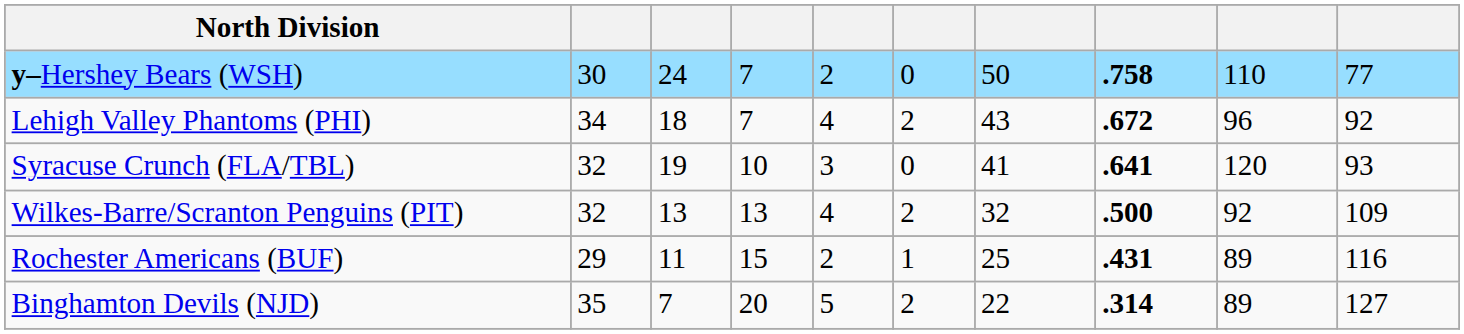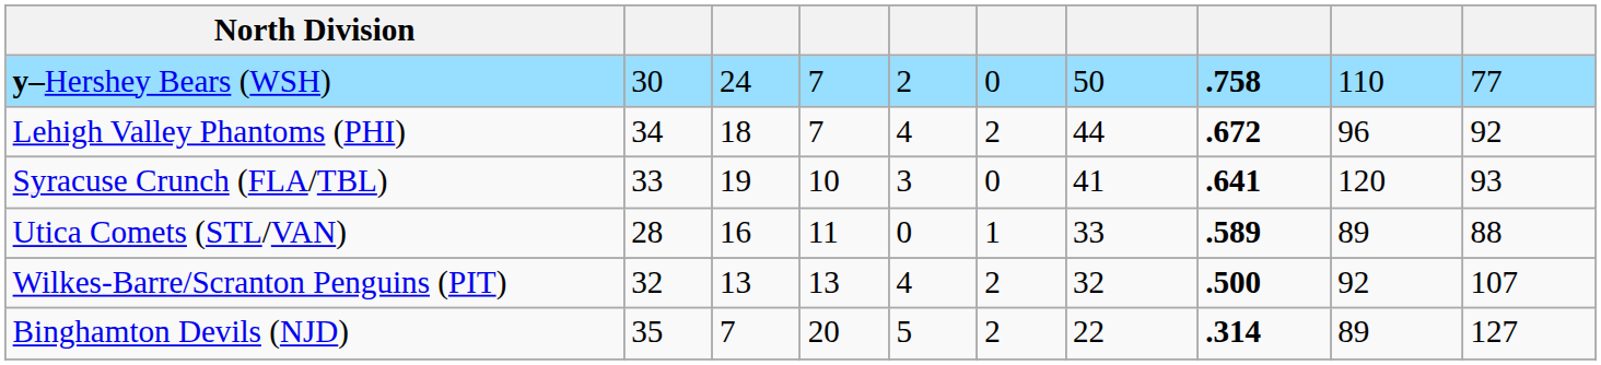 <table class="wikitable" style="width:50em">
 <tr bgcolor="#DDDDFF">
 <th width="35%">North Division</th>
 <th width="5%"></th>
 <th width="5%"></th>
 <th width="5%"></th>
 <th width="5%"></th>
 <th width="5%"></th>
 <th width="7.5%"></th>
 <th width="7.5%"></th>
 <th width="7.5%"></th>
 <th width="7.5%"></th>
 </tr>
 <tr bgcolor=#97DEFF>
 <td><strong>y–</strong><a href='#'>Hershey Bears</a> (<a href='#'>WSH</a>)</td>
 <td>30</td>
 <td>24</td>
 <td>7</td>
 <td>2</td>
 <td>0</td>
 <td>50</td>
 <td><strong>.758</strong></td>
 <td>110</td>
 <td>77</td>
 </tr>
 <tr>
 <td><a href='#'>Lehigh Valley Phantoms</a> (<a href='#'>PHI</a>)</td>
 <td>34</td>
 <td>18</td>
 <td>7</td>
 <td>4</td>
 <td>2</td>
-<td>43</td>
+<td>44</td>
 <td><strong>.672</strong></td>
 <td>96</td>
 <td>92</td>
 </tr>
 <tr>
 <td><a href='#'>Syracuse Crunch</a> (<a href='#'>FLA</a>/<a href='#'>TBL</a>)</td>
-<td>32</td>
+<td>33</td>
 <td>19</td>
 <td>10</td>
 <td>3</td>
 <td>0</td>
 <td>41</td>
 <td><strong>.641</strong></td>
 <td>120</td>
 <td>93</td>
+</tr>
+<tr>
+<td><a href='#'>Utica Comets</a> (<a href='#'>STL</a>/<a href='#'>VAN</a>)</td>
+<td>28</td>
+<td>16</td>
+<td>11</td>
+<td>0</td>
+<td>1</td>
+<td>33</td>
+<td><strong>.589</strong></td>
+<td>89</td>
+<td>88</td>
 </tr>
 <tr>
 <td><a href='#'>Wilkes-Barre/Scranton Penguins</a> (<a href='#'>PIT</a>)</td>
 <td>32</td>
 <td>13</td>
 <td>13</td>
 <td>4</td>
 <td>2</td>
 <td>32</td>
 <td><strong>.500</strong></td>
 <td>92</td>
-<td>109</td>
-</tr>
-<tr>
-<td><a href='#'>Rochester Americans</a> (<a href='#'>BUF</a>)</td>
-<td>29</td>
-<td>11</td>
-<td>15</td>
-<td>2</td>
-<td>1</td>
-<td>25</td>
-<td><strong>.431</strong></td>
-<td>89</td>
-<td>116</td>
+<td>107</td>
 </tr>
 <tr>
 <td><a href='#'>Binghamton Devils</a> (<a href='#'>NJD</a>)</td>
 <td>35</td>
 <td>7</td>
 <td>20</td>
 <td>5</td>
 <td>2</td>
 <td>22</td>
 <td><strong>.314</strong></td>
 <td>89</td>
 <td>127</td>
 </tr>
 </table>
